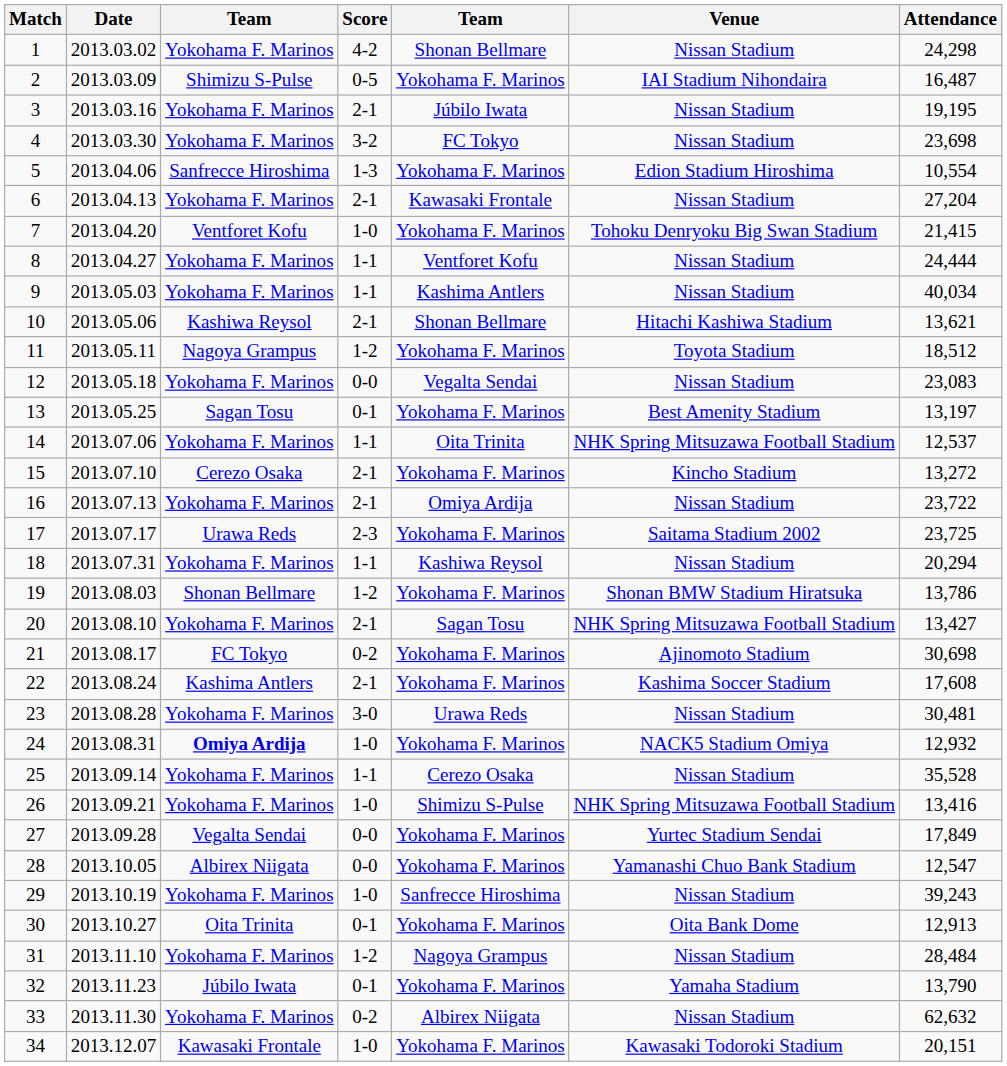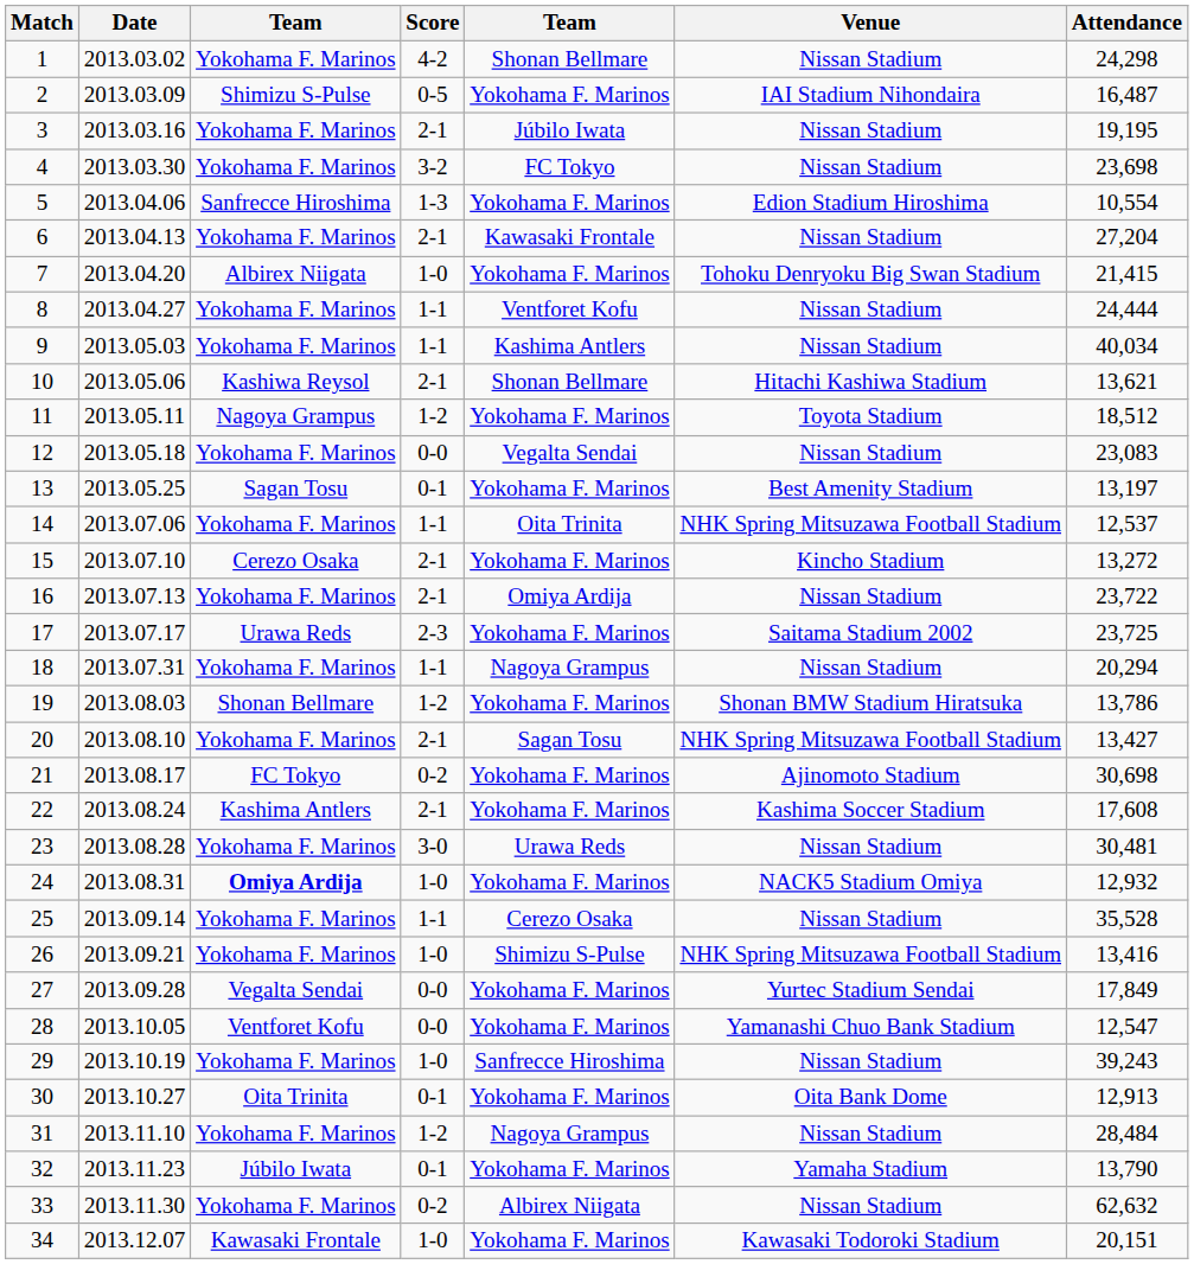 <table class="wikitable" style="text-align:center;">
 <tr>
 <th>Match</th>
 <th>Date</th>
 <th>Team</th>
 <th>Score</th>
 <th>Team</th>
 <th>Venue</th>
 <th>Attendance</th>
 </tr>
 <tr>
 <td>1</td>
 <td>2013.03.02</td>
 <td><a href='#'>Yokohama F. Marinos</a></td>
 <td>4-2</td>
 <td><a href='#'>Shonan Bellmare</a></td>
 <td><a href='#'>Nissan Stadium</a></td>
 <td>24,298</td>
 </tr>
 <tr>
 <td>2</td>
 <td>2013.03.09</td>
 <td><a href='#'>Shimizu S-Pulse</a></td>
 <td>0-5</td>
 <td><a href='#'>Yokohama F. Marinos</a></td>
 <td><a href='#'>IAI Stadium Nihondaira</a></td>
 <td>16,487</td>
 </tr>
 <tr>
 <td>3</td>
 <td>2013.03.16</td>
 <td><a href='#'>Yokohama F. Marinos</a></td>
 <td>2-1</td>
 <td><a href='#'>Júbilo Iwata</a></td>
 <td><a href='#'>Nissan Stadium</a></td>
 <td>19,195</td>
 </tr>
 <tr>
 <td>4</td>
 <td>2013.03.30</td>
 <td><a href='#'>Yokohama F. Marinos</a></td>
 <td>3-2</td>
 <td><a href='#'>FC Tokyo</a></td>
 <td><a href='#'>Nissan Stadium</a></td>
 <td>23,698</td>
 </tr>
 <tr>
 <td>5</td>
 <td>2013.04.06</td>
 <td><a href='#'>Sanfrecce Hiroshima</a></td>
 <td>1-3</td>
 <td><a href='#'>Yokohama F. Marinos</a></td>
 <td><a href='#'>Edion Stadium Hiroshima</a></td>
 <td>10,554</td>
 </tr>
 <tr>
 <td>6</td>
 <td>2013.04.13</td>
 <td><a href='#'>Yokohama F. Marinos</a></td>
 <td>2-1</td>
 <td><a href='#'>Kawasaki Frontale</a></td>
 <td><a href='#'>Nissan Stadium</a></td>
 <td>27,204</td>
 </tr>
 <tr>
 <td>7</td>
 <td>2013.04.20</td>
-<td><a href='#'>Ventforet Kofu</a></td>
+<td><a href='#'>Albirex Niigata</a></td>
 <td>1-0</td>
 <td><a href='#'>Yokohama F. Marinos</a></td>
 <td><a href='#'>Tohoku Denryoku Big Swan Stadium</a></td>
 <td>21,415</td>
 </tr>
 <tr>
 <td>8</td>
 <td>2013.04.27</td>
 <td><a href='#'>Yokohama F. Marinos</a></td>
 <td>1-1</td>
 <td><a href='#'>Ventforet Kofu</a></td>
 <td><a href='#'>Nissan Stadium</a></td>
 <td>24,444</td>
 </tr>
 <tr>
 <td>9</td>
 <td>2013.05.03</td>
 <td><a href='#'>Yokohama F. Marinos</a></td>
 <td>1-1</td>
 <td><a href='#'>Kashima Antlers</a></td>
 <td><a href='#'>Nissan Stadium</a></td>
 <td>40,034</td>
 </tr>
 <tr>
 <td>10</td>
 <td>2013.05.06</td>
 <td><a href='#'>Kashiwa Reysol</a></td>
 <td>2-1</td>
 <td><a href='#'>Shonan Bellmare</a></td>
 <td><a href='#'>Hitachi Kashiwa Stadium</a></td>
 <td>13,621</td>
 </tr>
 <tr>
 <td>11</td>
 <td>2013.05.11</td>
 <td><a href='#'>Nagoya Grampus</a></td>
 <td>1-2</td>
 <td><a href='#'>Yokohama F. Marinos</a></td>
 <td><a href='#'>Toyota Stadium</a></td>
 <td>18,512</td>
 </tr>
 <tr>
 <td>12</td>
 <td>2013.05.18</td>
 <td><a href='#'>Yokohama F. Marinos</a></td>
 <td>0-0</td>
 <td><a href='#'>Vegalta Sendai</a></td>
 <td><a href='#'>Nissan Stadium</a></td>
 <td>23,083</td>
 </tr>
 <tr>
 <td>13</td>
 <td>2013.05.25</td>
 <td><a href='#'>Sagan Tosu</a></td>
 <td>0-1</td>
 <td><a href='#'>Yokohama F. Marinos</a></td>
 <td><a href='#'>Best Amenity Stadium</a></td>
 <td>13,197</td>
 </tr>
 <tr>
 <td>14</td>
 <td>2013.07.06</td>
 <td><a href='#'>Yokohama F. Marinos</a></td>
 <td>1-1</td>
 <td><a href='#'>Oita Trinita</a></td>
 <td><a href='#'>NHK Spring Mitsuzawa Football Stadium</a></td>
 <td>12,537</td>
 </tr>
 <tr>
 <td>15</td>
 <td>2013.07.10</td>
 <td><a href='#'>Cerezo Osaka</a></td>
 <td>2-1</td>
 <td><a href='#'>Yokohama F. Marinos</a></td>
 <td><a href='#'>Kincho Stadium</a></td>
 <td>13,272</td>
 </tr>
 <tr>
 <td>16</td>
 <td>2013.07.13</td>
 <td><a href='#'>Yokohama F. Marinos</a></td>
 <td>2-1</td>
 <td><a href='#'>Omiya Ardija</a></td>
 <td><a href='#'>Nissan Stadium</a></td>
 <td>23,722</td>
 </tr>
 <tr>
 <td>17</td>
 <td>2013.07.17</td>
 <td><a href='#'>Urawa Reds</a></td>
 <td>2-3</td>
 <td><a href='#'>Yokohama F. Marinos</a></td>
 <td><a href='#'>Saitama Stadium 2002</a></td>
 <td>23,725</td>
 </tr>
 <tr>
 <td>18</td>
 <td>2013.07.31</td>
 <td><a href='#'>Yokohama F. Marinos</a></td>
 <td>1-1</td>
-<td><a href='#'>Kashiwa Reysol</a></td>
+<td><a href='#'>Nagoya Grampus</a></td>
 <td><a href='#'>Nissan Stadium</a></td>
 <td>20,294</td>
 </tr>
 <tr>
 <td>19</td>
 <td>2013.08.03</td>
 <td><a href='#'>Shonan Bellmare</a></td>
 <td>1-2</td>
 <td><a href='#'>Yokohama F. Marinos</a></td>
 <td><a href='#'>Shonan BMW Stadium Hiratsuka</a></td>
 <td>13,786</td>
 </tr>
 <tr>
 <td>20</td>
 <td>2013.08.10</td>
 <td><a href='#'>Yokohama F. Marinos</a></td>
 <td>2-1</td>
 <td><a href='#'>Sagan Tosu</a></td>
 <td><a href='#'>NHK Spring Mitsuzawa Football Stadium</a></td>
 <td>13,427</td>
 </tr>
 <tr>
 <td>21</td>
 <td>2013.08.17</td>
 <td><a href='#'>FC Tokyo</a></td>
 <td>0-2</td>
 <td><a href='#'>Yokohama F. Marinos</a></td>
 <td><a href='#'>Ajinomoto Stadium</a></td>
 <td>30,698</td>
 </tr>
 <tr>
 <td>22</td>
 <td>2013.08.24</td>
 <td><a href='#'>Kashima Antlers</a></td>
 <td>2-1</td>
 <td><a href='#'>Yokohama F. Marinos</a></td>
 <td><a href='#'>Kashima Soccer Stadium</a></td>
 <td>17,608</td>
 </tr>
 <tr>
 <td>23</td>
 <td>2013.08.28</td>
 <td><a href='#'>Yokohama F. Marinos</a></td>
 <td>3-0</td>
 <td><a href='#'>Urawa Reds</a></td>
 <td><a href='#'>Nissan Stadium</a></td>
 <td>30,481</td>
 </tr>
 <tr>
 <td>24</td>
 <td>2013.08.31</td>
 <td><strong><a href='#'>Omiya Ardija</a></strong></td>
 <td>1-0</td>
 <td><a href='#'>Yokohama F. Marinos</a></td>
 <td><a href='#'>NACK5 Stadium Omiya</a></td>
 <td>12,932</td>
 </tr>
 <tr>
 <td>25</td>
 <td>2013.09.14</td>
 <td><a href='#'>Yokohama F. Marinos</a></td>
 <td>1-1</td>
 <td><a href='#'>Cerezo Osaka</a></td>
 <td><a href='#'>Nissan Stadium</a></td>
 <td>35,528</td>
 </tr>
 <tr>
 <td>26</td>
 <td>2013.09.21</td>
 <td><a href='#'>Yokohama F. Marinos</a></td>
 <td>1-0</td>
 <td><a href='#'>Shimizu S-Pulse</a></td>
 <td><a href='#'>NHK Spring Mitsuzawa Football Stadium</a></td>
 <td>13,416</td>
 </tr>
 <tr>
 <td>27</td>
 <td>2013.09.28</td>
 <td><a href='#'>Vegalta Sendai</a></td>
 <td>0-0</td>
 <td><a href='#'>Yokohama F. Marinos</a></td>
 <td><a href='#'>Yurtec Stadium Sendai</a></td>
 <td>17,849</td>
 </tr>
 <tr>
 <td>28</td>
 <td>2013.10.05</td>
-<td><a href='#'>Albirex Niigata</a></td>
+<td><a href='#'>Ventforet Kofu</a></td>
 <td>0-0</td>
 <td><a href='#'>Yokohama F. Marinos</a></td>
 <td><a href='#'>Yamanashi Chuo Bank Stadium</a></td>
 <td>12,547</td>
 </tr>
 <tr>
 <td>29</td>
 <td>2013.10.19</td>
 <td><a href='#'>Yokohama F. Marinos</a></td>
 <td>1-0</td>
 <td><a href='#'>Sanfrecce Hiroshima</a></td>
 <td><a href='#'>Nissan Stadium</a></td>
 <td>39,243</td>
 </tr>
 <tr>
 <td>30</td>
 <td>2013.10.27</td>
 <td><a href='#'>Oita Trinita</a></td>
 <td>0-1</td>
 <td><a href='#'>Yokohama F. Marinos</a></td>
 <td><a href='#'>Oita Bank Dome</a></td>
 <td>12,913</td>
 </tr>
 <tr>
 <td>31</td>
 <td>2013.11.10</td>
 <td><a href='#'>Yokohama F. Marinos</a></td>
 <td>1-2</td>
 <td><a href='#'>Nagoya Grampus</a></td>
 <td><a href='#'>Nissan Stadium</a></td>
 <td>28,484</td>
 </tr>
 <tr>
 <td>32</td>
 <td>2013.11.23</td>
 <td><a href='#'>Júbilo Iwata</a></td>
 <td>0-1</td>
 <td><a href='#'>Yokohama F. Marinos</a></td>
 <td><a href='#'>Yamaha Stadium</a></td>
 <td>13,790</td>
 </tr>
 <tr>
 <td>33</td>
 <td>2013.11.30</td>
 <td><a href='#'>Yokohama F. Marinos</a></td>
 <td>0-2</td>
 <td><a href='#'>Albirex Niigata</a></td>
 <td><a href='#'>Nissan Stadium</a></td>
 <td>62,632</td>
 </tr>
 <tr>
 <td>34</td>
 <td>2013.12.07</td>
 <td><a href='#'>Kawasaki Frontale</a></td>
 <td>1-0</td>
 <td><a href='#'>Yokohama F. Marinos</a></td>
 <td><a href='#'>Kawasaki Todoroki Stadium</a></td>
 <td>20,151</td>
 </tr>
 </table>
